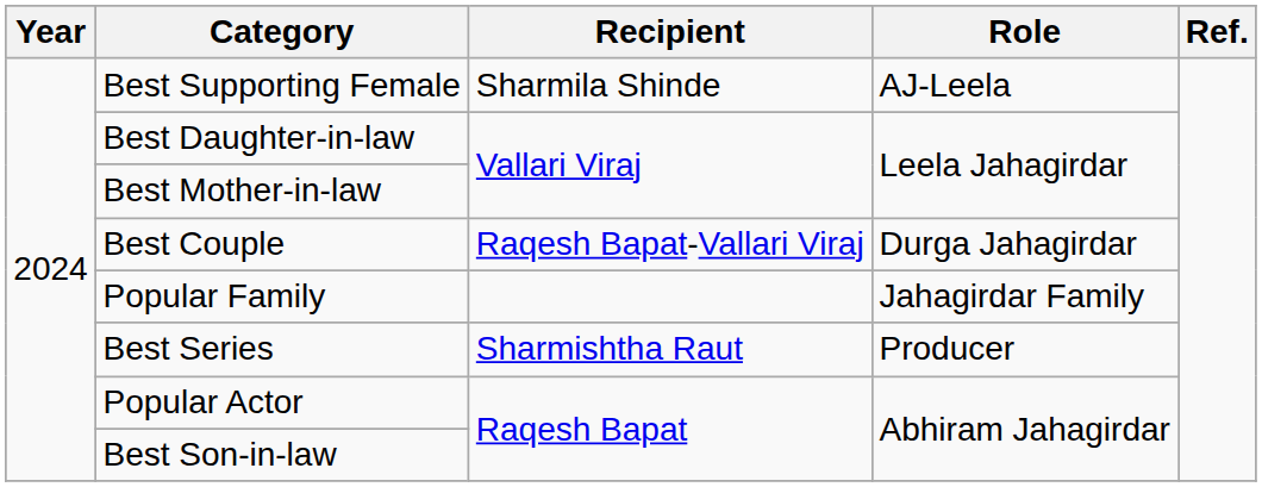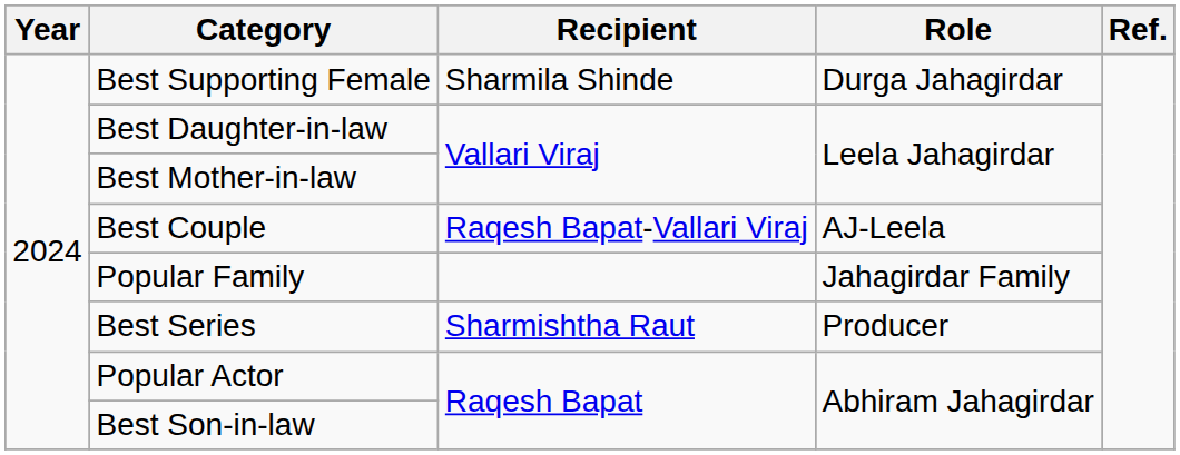 <table class="wikitable">
 <tr>
 <th>Year</th>
 <th>Category</th>
 <th>Recipient</th>
 <th>Role</th>
 <th>Ref.</th>
 </tr>
 <tr>
 <td rowspan="9">2024</td>
 <td>Best Supporting Female</td>
 <td>Sharmila Shinde</td>
-<td>AJ-Leela</td>
+<td>Durga Jahagirdar</td>
 <td rowspan="9"></td>
 </tr>
 <tr>
 <td>Best Daughter-in-law</td>
 <td rowspan="2"><a href='#'>Vallari Viraj</a></td>
 <td rowspan="2">Leela Jahagirdar</td>
 </tr>
 <tr>
 <td>Best Mother-in-law</td>
 </tr>
 <tr>
 <td>Best Couple</td>
 <td><a href='#'>Raqesh Bapat</a>-<a href='#'>Vallari Viraj</a></td>
-<td>Durga Jahagirdar</td>
+<td>AJ-Leela</td>
 </tr>
 <tr>
 <td>Popular Family</td>
 <td></td>
 <td>Jahagirdar Family</td>
 </tr>
 <tr>
 <td>Best Series</td>
 <td><a href='#'>Sharmishtha Raut</a></td>
 <td>Producer</td>
 </tr>
 <tr>
 <td>Popular Actor</td>
 <td rowspan="2"><a href='#'>Raqesh Bapat</a></td>
 <td rowspan="2">Abhiram Jahagirdar</td>
 </tr>
 <tr>
 <td>Best Son-in-law</td>
 </tr>
 </table>
